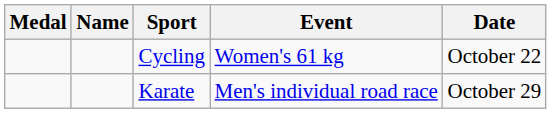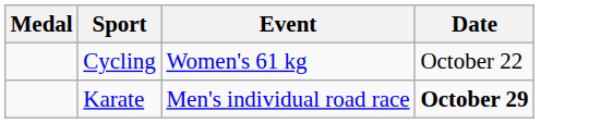 <table class="wikitable sortable" border="1" style="font-size:95%">
 <tr>
 <th>Medal</th>
-<th>Name</th>
 <th>Sport</th>
 <th>Event</th>
 <th>Date</th>
 </tr>
 <tr>
-<td></td>
 <td></td>
 <td><a href='#'>Cycling</a></td>
 <td><a href='#'>Women's 61 kg</a></td>
 <td>October 22</td>
 </tr>
 <tr>
 <td></td>
-<td></td>
 <td><a href='#'>Karate</a></td>
 <td><a href='#'>Men's individual road race</a></td>
-<td>October 29</td>
+<td><strong>October 29</strong></td>
 </tr>
 </table>
